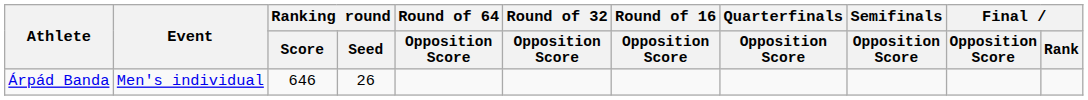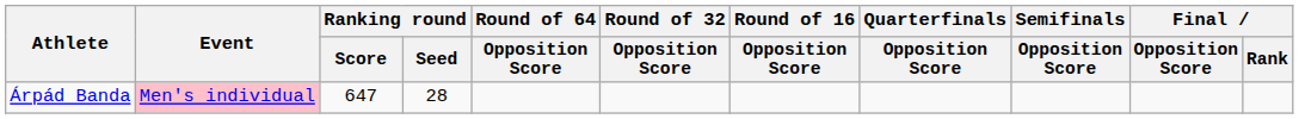 <table class="wikitable" style="text-align:center; font-size:90%">
 <tr>
 <th rowspan="2">Athlete</th>
 <th rowspan="2">Event</th>
 <th colspan="2">Ranking round</th>
 <th>Round of 64</th>
 <th>Round of 32</th>
 <th>Round of 16</th>
 <th>Quarterfinals</th>
 <th>Semifinals</th>
 <th colspan="2">Final / </th>
 </tr>
 <tr style="font-size:95%">
 <th>Score</th>
 <th>Seed</th>
 <th>Opposition<br>Score</th>
 <th>Opposition<br>Score</th>
 <th>Opposition<br>Score</th>
 <th>Opposition<br>Score</th>
 <th>Opposition<br>Score</th>
 <th>Opposition<br>Score</th>
 <th>Rank</th>
 </tr>
 <tr>
 <td align="left"><a href='#'>Árpád Banda</a></td>
-<td align="left"><a href='#'>Men's individual</a></td>
-<td>646</td>
-<td>26</td>
+<td align="left" style="background: pink;"><a href='#'>Men's individual</a></td>
+<td>647</td>
+<td>28</td>
 <td><br></td>
 <td></td>
 <td></td>
 <td></td>
 <td></td>
 <td></td>
 <td></td>
 </tr>
 </table>
